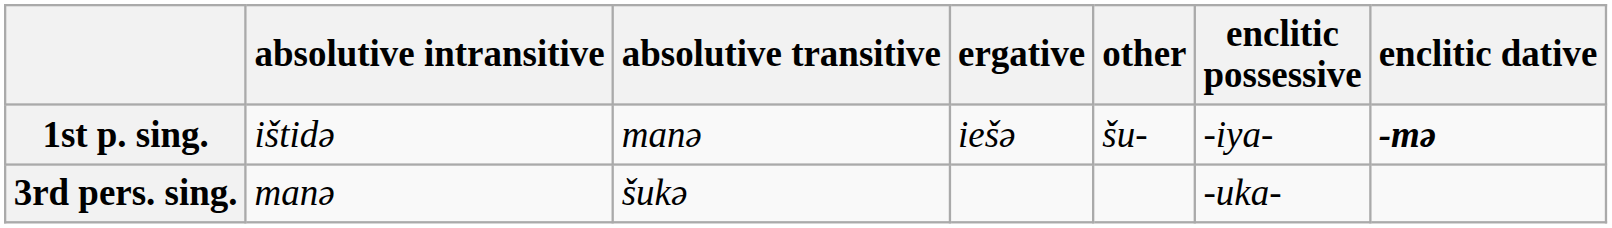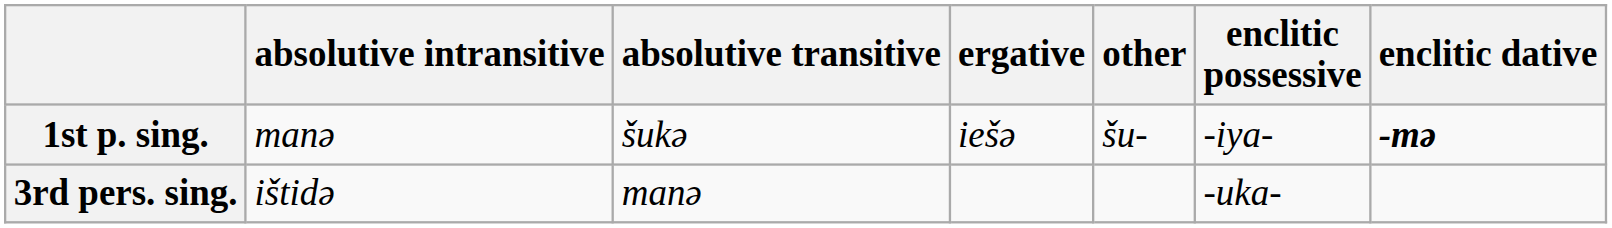 <table class="wikitable">
 <tr>
 <th></th>
 <th>absolutive intransitive</th>
 <th>absolutive transitive</th>
 <th>ergative</th>
 <th>other</th>
 <th>enclitic<br>possessive</th>
 <th>enclitic dative</th>
 </tr>
 <tr>
 <th>1st p. sing.</th>
-<td><em>ištidə</em></td>
 <td><em>manə</em></td>
+<td><em>šukə</em></td>
 <td><em>iešə</em></td>
 <td><em>šu-</em></td>
 <td><em>-iya-</em></td>
 <td><strong><em>-mə</em></strong></td>
 </tr>
 <tr>
 <th>3rd pers. sing.</th>
+<td><em>ištidə</em></td>
 <td><em>manə</em></td>
-<td><em>šukə</em></td>
 <td></td>
 <td></td>
 <td><em>-uka-</em></td>
 <td></td>
 </tr>
 </table>
